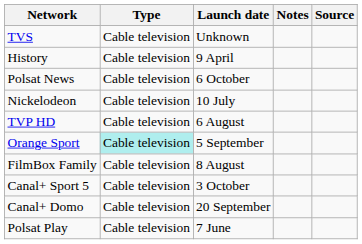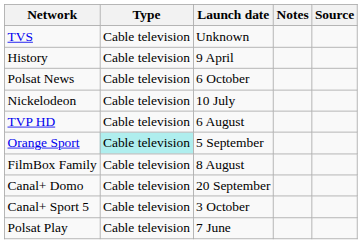 <table class="wikitable sortable">
 <tr>
 <th>Network</th>
 <th>Type</th>
 <th>Launch date</th>
 <th>Notes</th>
 <th>Source</th>
 </tr>
 <tr>
 <td><a href='#'>TVS</a></td>
 <td>Cable television</td>
 <td>Unknown</td>
 <td></td>
 <td></td>
 </tr>
 <tr>
 <td>History</td>
 <td>Cable television</td>
 <td>9 April</td>
 <td></td>
 <td></td>
 </tr>
 <tr>
 <td>Polsat News</td>
 <td>Cable television</td>
 <td>6 October</td>
 <td></td>
 <td></td>
 </tr>
 <tr>
 <td>Nickelodeon</td>
 <td>Cable television</td>
 <td>10 July</td>
 <td></td>
 <td></td>
 </tr>
 <tr>
 <td><a href='#'>TVP HD</a></td>
 <td>Cable television</td>
 <td>6 August</td>
 <td></td>
 <td></td>
 </tr>
 <tr>
 <td><a href='#'>Orange Sport</a></td>
 <td style="background: paleturquoise;">Cable television</td>
 <td>5 September</td>
 <td></td>
 <td></td>
 </tr>
 <tr>
 <td>FilmBox Family</td>
 <td>Cable television</td>
 <td>8 August</td>
 <td></td>
 <td></td>
 </tr>
 <tr>
-<td>Canal+ Sport 5</td>
+<td>Canal+ Domo</td>
 <td>Cable television</td>
-<td>3 October</td>
+<td>20 September</td>
 <td></td>
 <td></td>
 </tr>
 <tr>
-<td>Canal+ Domo</td>
+<td>Canal+ Sport 5</td>
 <td>Cable television</td>
-<td>20 September</td>
+<td>3 October</td>
 <td></td>
 <td></td>
 </tr>
 <tr>
 <td>Polsat Play</td>
 <td>Cable television</td>
 <td>7 June</td>
 <td></td>
 <td></td>
 </tr>
 </table>
